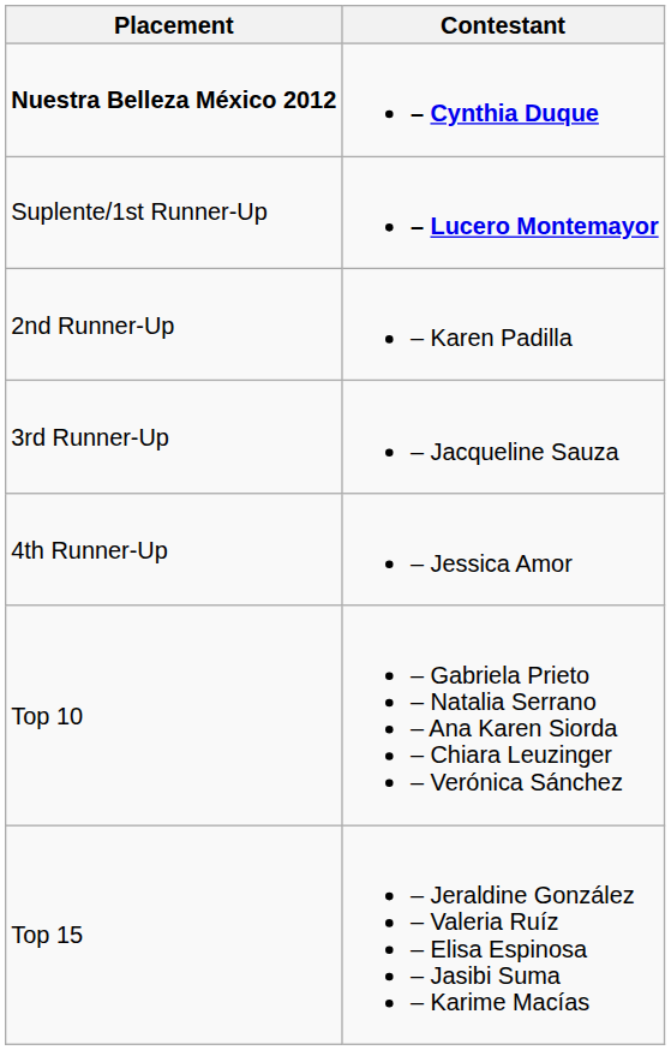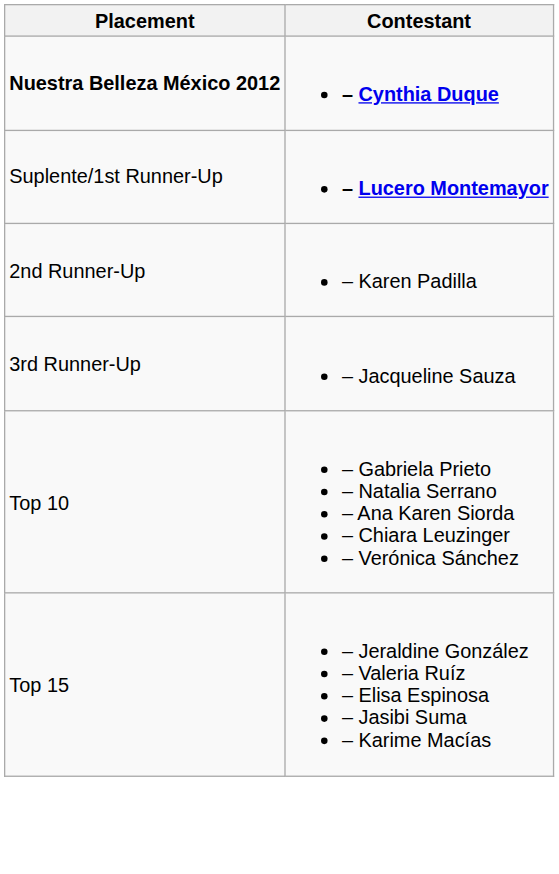 <table class="wikitable sortable" style="font-size: 95%;">
 <tr>
 <th>Placement</th>
 <th>Contestant</th>
 </tr>
 <tr>
 <td><strong>Nuestra Belleza México 2012</strong></td>
 <td><br><ul><li><strong> – <a href='#'>Cynthia Duque</a></strong></li></ul></td>
 </tr>
 <tr>
 <td>Suplente/1st Runner-Up</td>
 <td><strong><br><ul><li> – <a href='#'>Lucero Montemayor</a></li></ul></strong></td>
 </tr>
 <tr>
 <td>2nd Runner-Up</td>
 <td><br><ul><li>  – Karen Padilla</li></ul></td>
 </tr>
 <tr>
 <td>3rd Runner-Up</td>
 <td><br><ul><li> – Jacqueline Sauza</li></ul></td>
 </tr>
 <tr>
-<td>4th Runner-Up</td>
-<td><br><ul><li> – Jessica Amor</li></ul></td>
-</tr>
-<tr>
 <td>Top 10</td>
 <td><br><ul><li> – Gabriela Prieto</li><li> – Natalia Serrano</li><li> – Ana Karen Siorda</li><li> – Chiara Leuzinger</li><li> – Verónica Sánchez</li></ul></td>
 </tr>
 <tr>
 <td>Top 15</td>
 <td><br><ul><li> – Jeraldine González</li><li> – Valeria Ruíz</li><li> – Elisa Espinosa</li><li> – Jasibi Suma</li><li> – Karime Macías</li></ul></td>
 </tr>
 </table>
